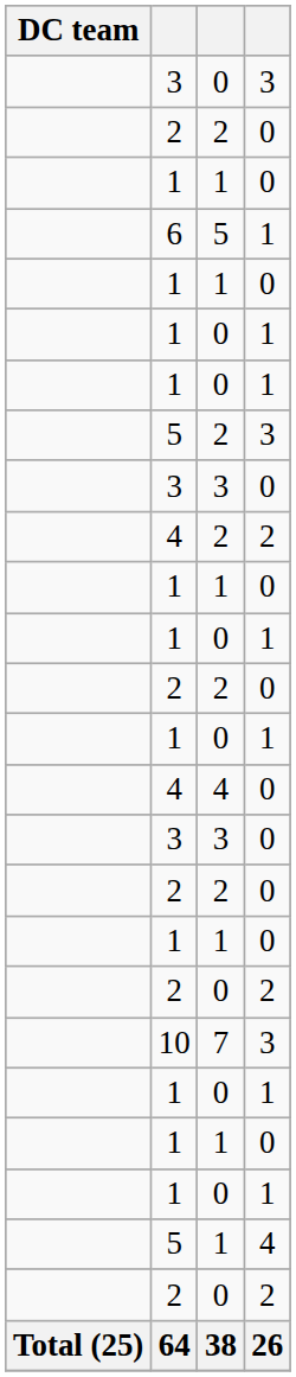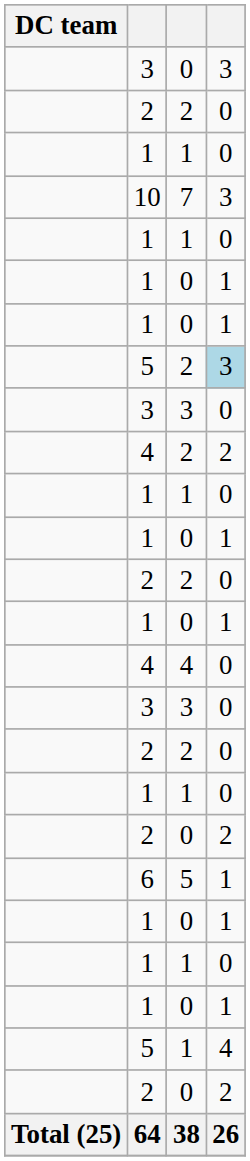 <table class="wikitable sortable" style="text-align:center">
 <tr>
 <th>DC team</th>
 <th><small></small></th>
 <th><small></small></th>
 <th><small></small></th>
 </tr>
 <tr>
 <td align="left"></td>
 <td>3</td>
 <td>0</td>
 <td>3</td>
 </tr>
 <tr>
 <td align="left"></td>
 <td>2</td>
 <td>2</td>
 <td>0</td>
 </tr>
 <tr>
 <td align="left"></td>
 <td>1</td>
 <td>1</td>
 <td>0</td>
 </tr>
 <tr>
 <td align="left"></td>
-<td>6</td>
-<td>5</td>
-<td>1</td>
+<td>10</td>
+<td>7</td>
+<td>3</td>
 </tr>
 <tr>
 <td align="left"></td>
 <td>1</td>
 <td>1</td>
 <td>0</td>
 </tr>
 <tr>
 <td align="left"></td>
 <td>1</td>
 <td>0</td>
 <td>1</td>
 </tr>
 <tr>
 <td align="left"></td>
 <td>1</td>
 <td>0</td>
 <td>1</td>
 </tr>
 <tr>
 <td align="left"></td>
 <td>5</td>
 <td>2</td>
-<td>3</td>
+<td style="background: lightblue;">3</td>
 </tr>
 <tr>
 <td align="left"></td>
 <td>3</td>
 <td>3</td>
 <td>0</td>
 </tr>
 <tr>
 <td align="left"></td>
 <td>4</td>
 <td>2</td>
 <td>2</td>
 </tr>
 <tr>
 <td align="left"></td>
 <td>1</td>
 <td>1</td>
 <td>0</td>
 </tr>
 <tr>
 <td align="left"></td>
 <td>1</td>
 <td>0</td>
 <td>1</td>
 </tr>
 <tr>
 <td align="left"></td>
 <td>2</td>
 <td>2</td>
 <td>0</td>
 </tr>
 <tr>
 <td align="left"></td>
 <td>1</td>
 <td>0</td>
 <td>1</td>
 </tr>
 <tr>
 <td align="left"></td>
 <td>4</td>
 <td>4</td>
 <td>0</td>
 </tr>
 <tr>
 <td align="left"></td>
 <td>3</td>
 <td>3</td>
 <td>0</td>
 </tr>
 <tr>
 <td align="left"></td>
 <td>2</td>
 <td>2</td>
 <td>0</td>
 </tr>
 <tr>
 <td align="left"></td>
 <td>1</td>
 <td>1</td>
 <td>0</td>
 </tr>
 <tr>
 <td align="left"></td>
 <td>2</td>
 <td>0</td>
 <td>2</td>
 </tr>
 <tr>
 <td align="left"></td>
-<td>10</td>
-<td>7</td>
-<td>3</td>
+<td>6</td>
+<td>5</td>
+<td>1</td>
 </tr>
 <tr>
 <td align="left"></td>
 <td>1</td>
 <td>0</td>
 <td>1</td>
 </tr>
 <tr>
 <td align="left"></td>
 <td>1</td>
 <td>1</td>
 <td>0</td>
 </tr>
 <tr>
 <td align="left"></td>
 <td>1</td>
 <td>0</td>
 <td>1</td>
 </tr>
 <tr>
 <td align="left"></td>
 <td>5</td>
 <td>1</td>
 <td>4</td>
 </tr>
 <tr>
 <td align="left"></td>
 <td>2</td>
 <td>0</td>
 <td>2</td>
 </tr>
 <tr>
 <th align="left">Total (25)</th>
 <th>64</th>
 <th>38</th>
 <th>26</th>
 </tr>
 <tr>
 </tr>
 </table>
